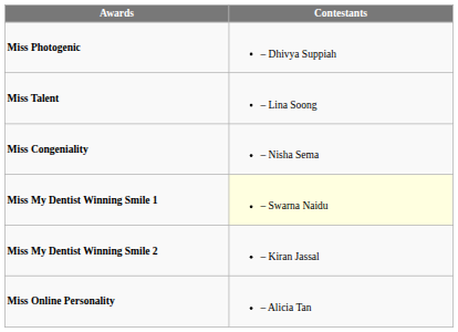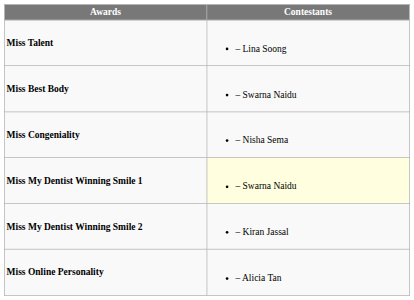 <table class="wikitable sortable" style="font-size: 90%;">
 <tr>
 <th width="300" style="background-color:#787878;color:#FFFFFF;">Awards</th>
 <th width="300" style="background-color:#787878;color:#FFFFFF;">Contestants</th>
 </tr>
 <tr>
-<td><strong>Miss Photogenic</strong></td>
-<td><br><ul><li><strong></strong> – Dhivya Suppiah</li></ul></td>
+<td><strong>Miss Talent</strong></td>
+<td><br><ul><li><strong></strong> – Lina Soong</li></ul></td>
 </tr>
 <tr>
-<td><strong>Miss Talent</strong></td>
-<td><br><ul><li><strong></strong> – Lina Soong</li></ul></td>
+<td><strong>Miss Best Body</strong></td>
+<td><br><ul><li><strong></strong> – Swarna Naidu</li></ul></td>
 </tr>
 <tr>
 <td><strong>Miss Congeniality</strong></td>
 <td><br><ul><li><strong></strong> – Nisha Sema</li></ul></td>
 </tr>
 <tr>
 <td><strong>Miss My Dentist Winning Smile 1</strong></td>
 <td style="background: lightyellow;"><br><ul><li><strong></strong> – Swarna Naidu</li></ul></td>
 </tr>
 <tr>
 <td><strong>Miss My Dentist Winning Smile 2</strong></td>
 <td><br><ul><li><strong></strong> – Kiran Jassal</li></ul></td>
 </tr>
 <tr>
 <td><strong>Miss Online Personality</strong></td>
 <td><br><ul><li><strong></strong> – Alicia Tan</li></ul></td>
 </tr>
 </table>
